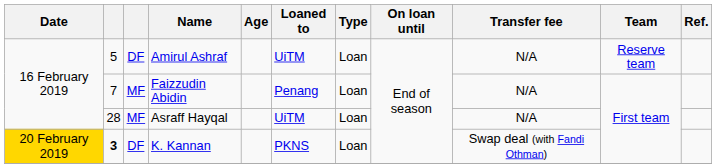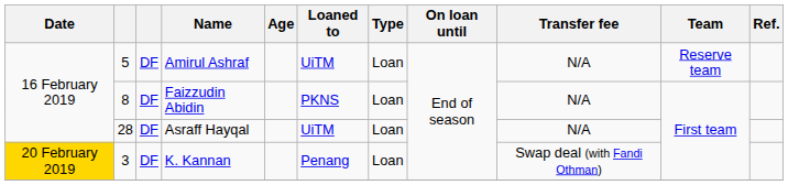 <table class="wikitable sortable" style="width:70%; text-align:center; font-size:100%; text-align:centre;">
 <tr>
 <th>Date</th>
 <th></th>
 <th></th>
 <th>Name</th>
 <th>Age</th>
 <th>Loaned to</th>
 <th>Type</th>
 <th>On loan until</th>
 <th>Transfer fee</th>
 <th>Team</th>
 <th>Ref.</th>
 </tr>
 <tr>
 <td rowspan="3">16 February 2019</td>
 <td>5</td>
 <td><a href='#'>DF</a></td>
 <td style="text-align:left"> <a href='#'>Amirul Ashraf</a></td>
 <td></td>
 <td style="text-align:left"> <a href='#'>UiTM</a></td>
 <td>Loan</td>
 <td rowspan="4">End of season</td>
 <td>N/A</td>
 <td><a href='#'>Reserve team</a></td>
 <td></td>
 </tr>
 <tr>
-<td>7</td>
-<td><a href='#'>MF</a></td>
+<td>8</td>
+<td><a href='#'>DF</a></td>
 <td style="text-align:left"> <a href='#'>Faizzudin Abidin</a></td>
 <td></td>
-<td style="text-align:left"> <a href='#'>Penang</a></td>
+<td style="text-align:left"> <a href='#'>PKNS</a></td>
 <td>Loan</td>
 <td>N/A</td>
 <td rowspan="3"><a href='#'>First team</a></td>
 <td></td>
 </tr>
 <tr>
 <td>28</td>
-<td><a href='#'>MF</a></td>
+<td><a href='#'>DF</a></td>
 <td style="text-align:left"> Asraff Hayqal</td>
 <td></td>
 <td style="text-align:left"> <a href='#'>UiTM</a></td>
 <td>Loan</td>
 <td>N/A</td>
 <td></td>
 </tr>
 <tr>
 <td style="background: gold;">20 February 2019</td>
-<td><strong>3</strong></td>
+<td>3</td>
 <td><a href='#'>DF</a></td>
 <td style="text-align:left"> <a href='#'>K. Kannan</a></td>
 <td></td>
-<td style="text-align:left"> <a href='#'>PKNS</a></td>
+<td style="text-align:left"> <a href='#'>Penang</a></td>
 <td>Loan</td>
 <td>Swap deal <small>(with <a href='#'>Fandi Othman</a>)</small></td>
 <td></td>
 </tr>
 <tr>
 </tr>
 </table>
